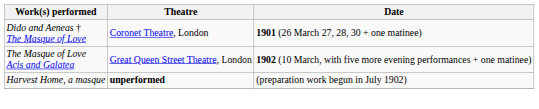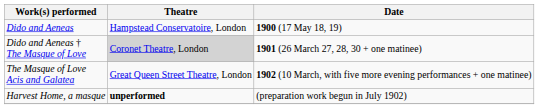 <table class="wikitable">
 <tr>
 <th>Work(s) performed</th>
 <th>Theatre</th>
 <th>Date</th>
 </tr>
 <tr>
+<td><em><a href='#'>Dido and Aeneas</a></em></td>
+<td><a href='#'>Hampstead Conservatoire</a>, London</td>
+<td><strong>1900</strong> (17 May 18, 19)</td>
+</tr>
+<tr>
 <td><em>Dido and Aeneas</em> †<br><em><a href='#'>The Masque of Love</a></em></td>
-<td><a href='#'>Coronet Theatre</a>, London</td>
+<td style="background: lightgrey;"><a href='#'>Coronet Theatre</a>, London</td>
 <td><strong>1901</strong> (26 March 27, 28, 30 + one matinee)</td>
 </tr>
 <tr>
 <td><em>The Masque of Love</em><br><em><a href='#'>Acis and Galatea</a></em></td>
 <td><a href='#'>Great Queen Street Theatre</a>, London</td>
 <td><strong>1902</strong> (10 March, with five more evening performances + one matinee)</td>
 </tr>
 <tr>
 <td><em>Harvest Home, a masque</em></td>
 <td><strong>unperformed</strong></td>
 <td>(preparation work begun in July 1902)</td>
 </tr>
 <tr>
 </tr>
 </table>
